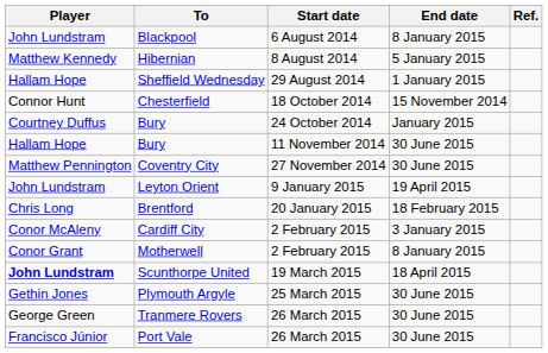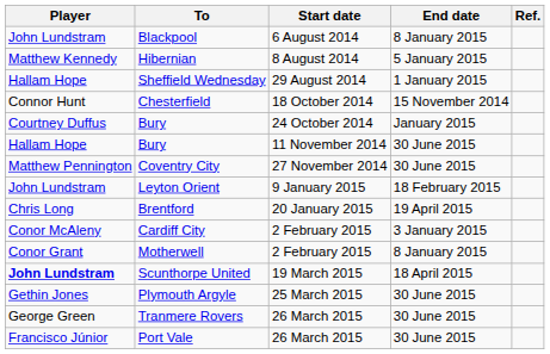 <table class="wikitable sortable">
 <tr>
 <th>Player</th>
 <th>To</th>
 <th>Start date</th>
 <th>End date</th>
 <th class=unsortable>Ref.</th>
 </tr>
 <tr>
 <td> <a href='#'>John Lundstram</a></td>
 <td> <a href='#'>Blackpool</a></td>
 <td>6 August 2014</td>
 <td>8 January 2015</td>
 <td align="center"></td>
 </tr>
 <tr>
 <td> <a href='#'>Matthew Kennedy</a></td>
 <td> <a href='#'>Hibernian</a></td>
 <td>8 August 2014</td>
 <td>5 January 2015</td>
 <td align="center"></td>
 </tr>
 <tr>
 <td> <a href='#'>Hallam Hope</a></td>
 <td> <a href='#'>Sheffield Wednesday</a></td>
 <td>29 August 2014</td>
 <td>1 January 2015</td>
 <td align="center"></td>
 </tr>
 <tr>
 <td> Connor Hunt</td>
 <td> <a href='#'>Chesterfield</a></td>
 <td>18 October 2014</td>
 <td>15 November 2014</td>
 <td align="center"></td>
 </tr>
 <tr>
 <td> <a href='#'>Courtney Duffus</a></td>
 <td> <a href='#'>Bury</a></td>
 <td>24 October 2014</td>
 <td>January 2015</td>
 <td align="center"></td>
 </tr>
 <tr>
 <td> <a href='#'>Hallam Hope</a></td>
 <td> <a href='#'>Bury</a></td>
 <td>11 November 2014</td>
 <td>30 June 2015</td>
 <td align="center"></td>
 </tr>
 <tr>
 <td> <a href='#'>Matthew Pennington</a></td>
 <td> <a href='#'>Coventry City</a></td>
 <td>27 November 2014</td>
 <td>30 June 2015</td>
 <td align="center"></td>
 </tr>
 <tr>
 <td> <a href='#'>John Lundstram</a></td>
 <td> <a href='#'>Leyton Orient</a></td>
 <td>9 January 2015</td>
-<td>19 April 2015</td>
+<td>18 February 2015</td>
 <td align="center"></td>
 </tr>
 <tr>
 <td> <a href='#'>Chris Long</a></td>
 <td> <a href='#'>Brentford</a></td>
 <td>20 January 2015</td>
-<td>18 February 2015</td>
+<td>19 April 2015</td>
 <td align="center"></td>
 </tr>
 <tr>
 <td> <a href='#'>Conor McAleny</a></td>
 <td> <a href='#'>Cardiff City</a></td>
 <td>2 February 2015</td>
 <td>3 January 2015</td>
 <td align="center"></td>
 </tr>
 <tr>
 <td> <a href='#'>Conor Grant</a></td>
 <td> <a href='#'>Motherwell</a></td>
 <td>2 February 2015</td>
 <td>8 January 2015</td>
 <td align="center"></td>
 </tr>
 <tr>
 <td><strong> <a href='#'>John Lundstram</a></strong></td>
 <td> <a href='#'>Scunthorpe United</a></td>
 <td>19 March 2015</td>
 <td>18 April 2015</td>
 <td align="center"></td>
 </tr>
 <tr>
 <td> <a href='#'>Gethin Jones</a></td>
 <td> <a href='#'>Plymouth Argyle</a></td>
 <td>25 March 2015</td>
 <td>30 June 2015</td>
 <td align="center"></td>
 </tr>
 <tr>
 <td> George Green</td>
 <td> <a href='#'>Tranmere Rovers</a></td>
 <td>26 March 2015</td>
 <td>30 June 2015</td>
 <td align="center"></td>
 </tr>
 <tr>
 <td> <a href='#'>Francisco Júnior</a></td>
 <td> <a href='#'>Port Vale</a></td>
 <td>26 March 2015</td>
 <td>30 June 2015</td>
 <td align="center"></td>
 </tr>
 </table>
